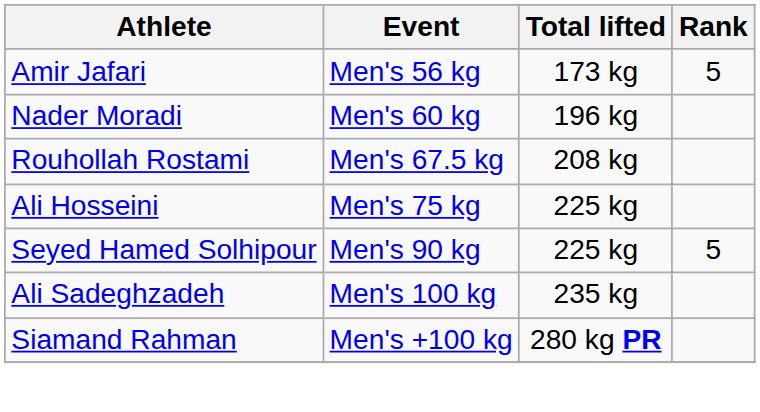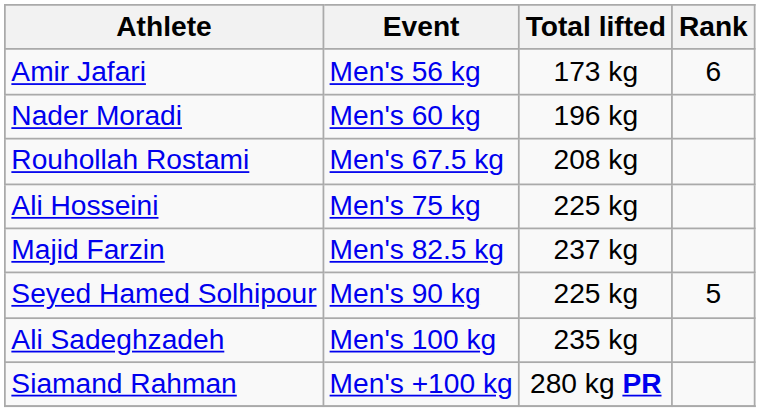 <table class="wikitable">
 <tr>
 <th>Athlete</th>
 <th>Event</th>
 <th>Total lifted</th>
 <th>Rank</th>
 </tr>
 <tr>
 <td><a href='#'>Amir Jafari</a></td>
 <td><a href='#'>Men's 56 kg</a></td>
 <td align="center">173 kg</td>
-<td align="center">5</td>
+<td align="center">6</td>
 </tr>
 <tr>
 <td><a href='#'>Nader Moradi</a></td>
 <td><a href='#'>Men's 60 kg</a></td>
 <td align="center">196 kg</td>
 <td align="center"></td>
 </tr>
 <tr>
 <td><a href='#'>Rouhollah Rostami</a></td>
 <td><a href='#'>Men's 67.5 kg</a></td>
 <td align="center">208 kg</td>
 <td align="center"></td>
 </tr>
 <tr>
 <td><a href='#'>Ali Hosseini</a></td>
 <td><a href='#'>Men's 75 kg</a></td>
 <td align="center">225 kg</td>
+<td align="center"></td>
+</tr>
+<tr>
+<td><a href='#'>Majid Farzin</a></td>
+<td><a href='#'>Men's 82.5 kg</a></td>
+<td align="center">237 kg</td>
 <td align="center"></td>
 </tr>
 <tr>
 <td><a href='#'>Seyed Hamed Solhipour</a></td>
 <td><a href='#'>Men's 90 kg</a></td>
 <td align="center">225 kg</td>
 <td align="center">5</td>
 </tr>
 <tr>
 <td><a href='#'>Ali Sadeghzadeh</a></td>
 <td><a href='#'>Men's 100 kg</a></td>
 <td align="center">235 kg</td>
 <td align="center"></td>
 </tr>
 <tr>
 <td><a href='#'>Siamand Rahman</a></td>
 <td><a href='#'>Men's +100 kg</a></td>
 <td align="center">280 kg <strong><a href='#'>PR</a></strong></td>
 <td align="center"></td>
 </tr>
 <tr>
 </tr>
 </table>
